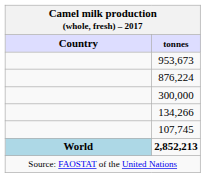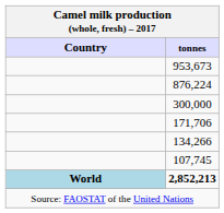 <table class="wikitable"  style="float:right; clear:left; width:18em;">
 <tr>
 <th colspan=2>Camel milk production <br><small>(whole, fresh) – 2017</small></th>
 </tr>
 <tr>
 <th style="background:#ddf; width:75%;">Country</th>
 <th style="background:#ddf; width:25%;"><small>tonnes</small></th>
 </tr>
 <tr>
 <td></td>
 <td style="text-align:center;">953,673</td>
 </tr>
 <tr>
 <td></td>
 <td style="text-align:center;">876,224</td>
 </tr>
 <tr>
 <td></td>
 <td style="text-align:center;">300,000</td>
 </tr>
 <tr>
 <td></td>
+<td style="text-align:center;">171,706</td>
+</tr>
+<tr>
+<td></td>
 <td style="text-align:center;">134,266</td>
 </tr>
 <tr>
 <td></td>
 <td style="text-align:center;">107,745</td>
 </tr>
 <tr style="text-align:center;">
 <td style="background: lightblue;"><strong>World</strong></td>
 <td><strong>2,852,213</strong></td>
 </tr>
 <tr>
 <td colspan=2 style="text-align:center;"><small>Source: <a href='#'>FAOSTAT</a> of the <a href='#'>United Nations</a></small></td>
 </tr>
 </table>
